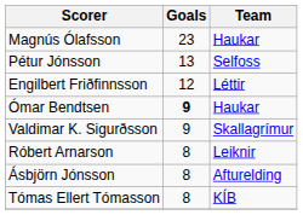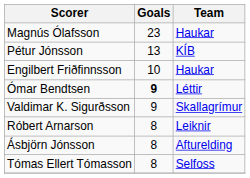 <table class="wikitable">
 <tr>
 <th>Scorer</th>
 <th>Goals</th>
 <th>Team</th>
 </tr>
 <tr>
 <td> Magnús Ólafsson</td>
 <td align=center>23</td>
 <td><a href='#'>Haukar</a></td>
 </tr>
 <tr>
 <td> Pétur Jónsson</td>
 <td align=center>13</td>
-<td><a href='#'>Selfoss</a></td>
+<td><a href='#'>KÍB</a></td>
 </tr>
 <tr>
 <td> Engilbert Friðfinnsson</td>
-<td align=center>12</td>
-<td><a href='#'>Léttir</a></td>
+<td align=center>10</td>
+<td><a href='#'>Haukar</a></td>
 </tr>
 <tr>
 <td> Ómar Bendtsen</td>
 <td align=center><strong>9</strong></td>
-<td><a href='#'>Haukar</a></td>
+<td><a href='#'>Léttir</a></td>
 </tr>
 <tr>
 <td> Valdimar K. Sigurðsson</td>
 <td align=center>9</td>
 <td><a href='#'>Skallagrímur</a></td>
 </tr>
 <tr>
 <td> Róbert Arnarson</td>
 <td align=center>8</td>
 <td><a href='#'>Leiknir</a></td>
 </tr>
 <tr>
 <td> Ásbjörn Jónsson</td>
 <td align=center>8</td>
 <td><a href='#'>Afturelding</a></td>
 </tr>
 <tr>
 <td> Tómas Ellert Tómasson</td>
 <td align=center>8</td>
-<td><a href='#'>KÍB</a></td>
+<td><a href='#'>Selfoss</a></td>
 </tr>
 <tr>
 </tr>
 </table>
